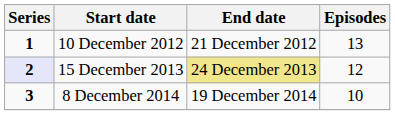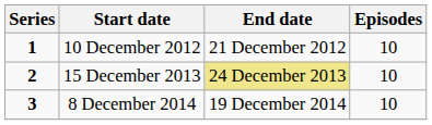 <table class="wikitable" style="text-align:center;">
 <tr>
 <th>Series</th>
 <th>Start date</th>
 <th>End date</th>
 <th>Episodes</th>
 </tr>
 <tr>
 <td><strong>1</strong></td>
 <td>10 December 2012</td>
 <td>21 December 2012</td>
-<td>13</td>
+<td>10</td>
 </tr>
 <tr>
-<td style="background: lavender;"><strong>2</strong></td>
+<td><strong>2</strong></td>
 <td>15 December 2013</td>
 <td style="background: khaki;">24 December 2013</td>
-<td>12</td>
+<td>10</td>
 </tr>
 <tr>
 <td><strong>3</strong></td>
 <td>8 December 2014</td>
 <td>19 December 2014</td>
 <td>10</td>
 </tr>
 <tr>
 </tr>
 </table>
